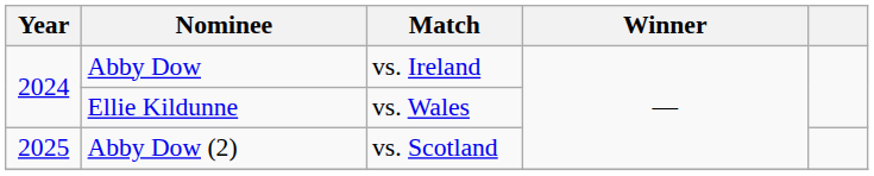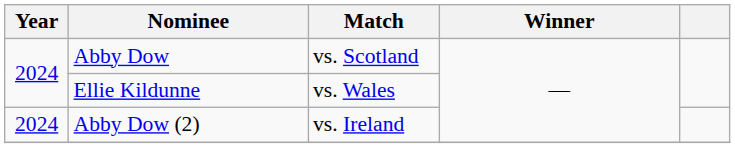 <table class="wikitable">
 <tr>
 <th width=40>Year</th>
 <th width=170>Nominee</th>
 <th width=90>Match</th>
 <th width=170>Winner</th>
 <th width=30></th>
 </tr>
 <tr>
 <td align=center rowspan=2><a href='#'>2024</a></td>
 <td><a href='#'>Abby Dow</a></td>
-<td>vs. <a href='#'>Ireland</a></td>
+<td>vs. <a href='#'>Scotland</a></td>
 <td align=center rowspan=3>—</td>
 <td align=center rowspan=2></td>
 </tr>
 <tr>
 <td><a href='#'>Ellie Kildunne</a></td>
 <td>vs. <a href='#'>Wales</a></td>
 </tr>
 <tr>
-<td align=center><a href='#'>2025</a></td>
+<td align=center><a href='#'>2024</a></td>
 <td><a href='#'>Abby Dow</a> (2)</td>
-<td>vs. <a href='#'>Scotland</a></td>
+<td>vs. <a href='#'>Ireland</a></td>
 <td align=center></td>
 </tr>
 <tr>
 </tr>
 </table>
